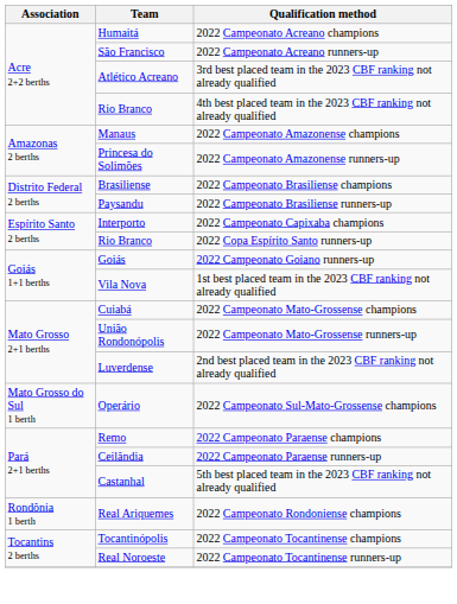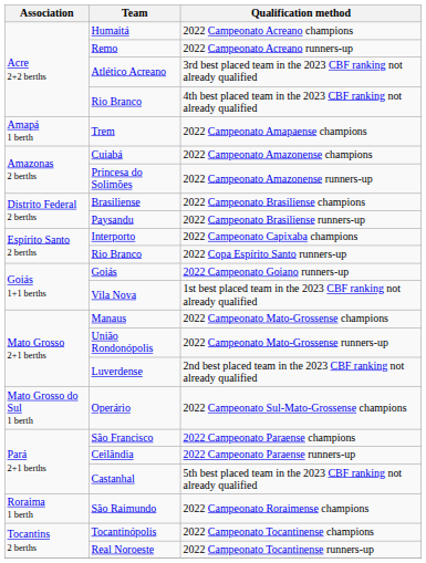 <table class="wikitable">
 <tr>
 <th>Association</th>
 <th>Team</th>
 <th>Qualification method</th>
 </tr>
 <tr>
 <td rowspan="4"> <a href='#'>Acre</a><br><small>2+2 berths</small></td>
 <td><a href='#'>Humaitá</a></td>
 <td>2022 <a href='#'>Campeonato Acreano</a> champions</td>
 </tr>
 <tr>
-<td><a href='#'>São Francisco</a></td>
+<td><a href='#'>Remo</a></td>
 <td>2022 <a href='#'>Campeonato Acreano</a> runners-up</td>
 </tr>
 <tr>
 <td><a href='#'>Atlético Acreano</a></td>
 <td>3rd best placed team in the 2023 <a href='#'>CBF ranking</a> not already qualified</td>
 </tr>
 <tr>
 <td><a href='#'>Rio Branco</a></td>
 <td>4th best placed team in the 2023 <a href='#'>CBF ranking</a> not already qualified</td>
 </tr>
 <tr>
+<td rowspan="1"> <a href='#'>Amapá</a><br><small>1 berth</small></td>
+<td><a href='#'>Trem</a></td>
+<td>2022 <a href='#'>Campeonato Amapaense</a> champions</td>
+</tr>
+<tr>
 <td rowspan="2"> <a href='#'>Amazonas</a><br><small>2 berths</small></td>
-<td><a href='#'>Manaus</a></td>
+<td><a href='#'>Cuiabá</a></td>
 <td>2022 <a href='#'>Campeonato Amazonense</a> champions</td>
 </tr>
 <tr>
 <td><a href='#'>Princesa do Solimões</a></td>
 <td>2022 <a href='#'>Campeonato Amazonense</a> runners-up</td>
 </tr>
 <tr>
 <td rowspan="2"> <a href='#'>Distrito Federal</a><br><small>2 berths</small></td>
 <td><a href='#'>Brasiliense</a></td>
 <td>2022 <a href='#'>Campeonato Brasiliense</a> champions</td>
 </tr>
 <tr>
 <td><a href='#'>Paysandu</a></td>
 <td>2022 <a href='#'>Campeonato Brasiliense</a> runners-up</td>
 </tr>
 <tr>
 <td rowspan="2"> <a href='#'>Espírito Santo</a><br><small>2 berths</small></td>
 <td><a href='#'>Interporto</a></td>
 <td>2022 <a href='#'>Campeonato Capixaba</a> champions</td>
 </tr>
 <tr>
 <td><a href='#'>Rio Branco</a></td>
 <td>2022 <a href='#'>Copa Espírito Santo</a> runners-up</td>
 </tr>
 <tr>
 <td rowspan="2"> <a href='#'>Goiás</a><br><small>1+1 berths</small></td>
 <td><a href='#'>Goiás</a></td>
 <td><a href='#'>2022 Campeonato Goiano</a> runners-up</td>
 </tr>
 <tr>
 <td><a href='#'>Vila Nova</a></td>
 <td>1st best placed team in the 2023 <a href='#'>CBF ranking</a> not already qualified</td>
 </tr>
 <tr>
 <td rowspan="3"> <a href='#'>Mato Grosso</a><br><small>2+1 berths</small></td>
-<td><a href='#'>Cuiabá</a></td>
+<td><a href='#'>Manaus</a></td>
 <td>2022 <a href='#'>Campeonato Mato-Grossense</a> champions</td>
 </tr>
 <tr>
 <td><a href='#'>União Rondonópolis</a></td>
 <td>2022 <a href='#'>Campeonato Mato-Grossense</a> runners-up</td>
 </tr>
 <tr>
 <td><a href='#'>Luverdense</a></td>
 <td>2nd best placed team in the 2023 <a href='#'>CBF ranking</a> not already qualified</td>
 </tr>
 <tr>
 <td rowspan="1"> <a href='#'>Mato Grosso do Sul</a><br><small>1 berth</small></td>
 <td><a href='#'>Operário</a></td>
 <td>2022 <a href='#'>Campeonato Sul-Mato-Grossense</a> champions</td>
 </tr>
 <tr>
 <td rowspan="3"> <a href='#'>Pará</a><br><small>2+1 berths</small></td>
-<td><a href='#'>Remo</a></td>
+<td><a href='#'>São Francisco</a></td>
 <td><a href='#'>2022 Campeonato Paraense</a> champions</td>
 </tr>
 <tr>
 <td><a href='#'>Ceilândia</a></td>
 <td><a href='#'>2022 Campeonato Paraense</a> runners-up</td>
 </tr>
 <tr>
 <td><a href='#'>Castanhal</a></td>
 <td>5th best placed team in the 2023 <a href='#'>CBF ranking</a> not already qualified</td>
 </tr>
 <tr>
-<td rowspan="1"> <a href='#'>Rondônia</a><br><small>1 berth</small></td>
-<td><a href='#'>Real Ariquemes</a></td>
-<td>2022 <a href='#'>Campeonato Rondoniense</a> champions</td>
+<td rowspan="1"> <a href='#'>Roraima</a><br><small>1 berth</small></td>
+<td><a href='#'>São Raimundo</a></td>
+<td>2022 <a href='#'>Campeonato Roraimense</a> champions</td>
 </tr>
 <tr>
 <td rowspan="2"> <a href='#'>Tocantins</a><br><small>2 berths</small></td>
 <td><a href='#'>Tocantinópolis</a></td>
 <td>2022 <a href='#'>Campeonato Tocantinense</a> champions</td>
 </tr>
 <tr>
 <td><a href='#'>Real Noroeste</a></td>
 <td>2022 <a href='#'>Campeonato Tocantinense</a> runners-up</td>
 </tr>
 <tr>
 </tr>
 </table>
